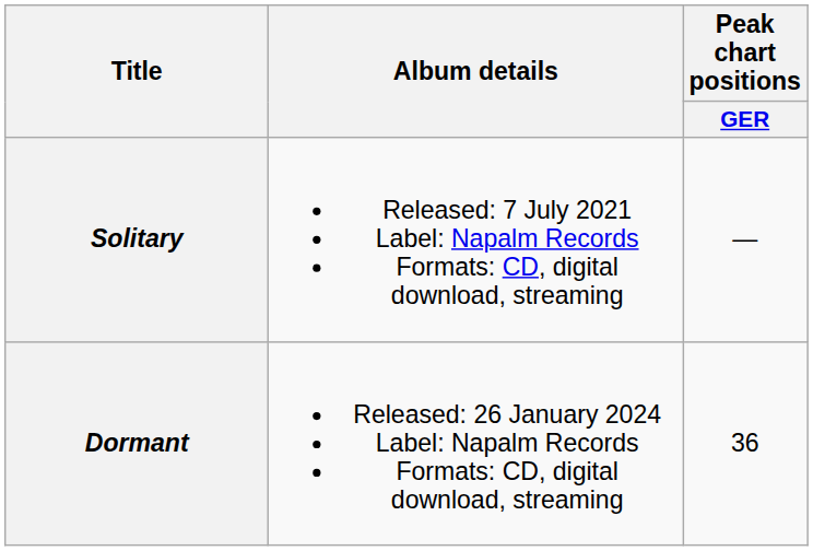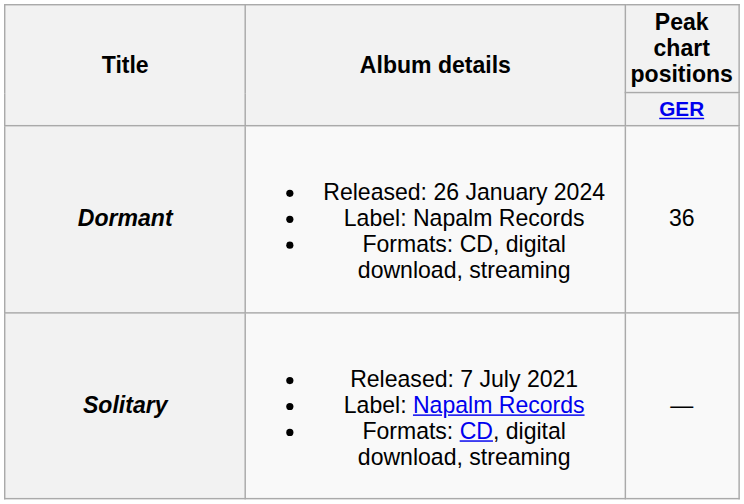 <table class="wikitable plainrowheaders" style="text-align:center">
 <tr>
 <th scope="col" rowspan="2" style="width:10em;">Title</th>
 <th scope="col" rowspan="2" style="width:16em;">Album details</th>
 <th scope="col" colspan="1">Peak chart positions</th>
 </tr>
 <tr>
 <th scope="col" style="width:5em;font-size:90%;"><a href='#'>GER</a><br></th>
 </tr>
 <tr>
+<th scope="row"><em>Dormant</em></th>
+<td><br><ul><li>Released: 26 January 2024</li><li>Label: Napalm Records</li><li>Formats: CD, digital download, streaming</li></ul></td>
+<td>36</td>
+</tr>
+<tr>
 <th scope="row"><em>Solitary</em></th>
 <td><br><ul><li>Released: 7 July 2021</li><li>Label: <a href='#'>Napalm Records</a></li><li>Formats: <a href='#'>CD</a>, digital download, streaming</li></ul></td>
 <td>—</td>
 </tr>
-<tr>
-<th scope="row"><em>Dormant</em></th>
-<td><br><ul><li>Released: 26 January 2024</li><li>Label: Napalm Records</li><li>Formats: CD, digital download, streaming</li></ul></td>
-<td>36</td>
-</tr>
 </table>
